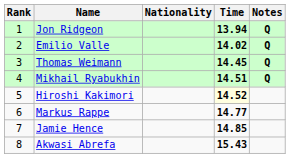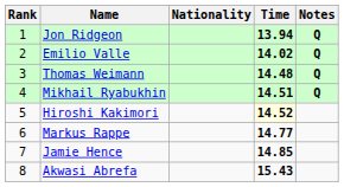 <table class="wikitable sortable" style="text-align:center">
 <tr>
 <th>Rank</th>
 <th>Name</th>
 <th>Nationality</th>
 <th>Time</th>
 <th>Notes</th>
 </tr>
 <tr bgcolor=ccffcc>
 <td>1</td>
 <td align=left><a href='#'>Jon Ridgeon</a></td>
 <td align=left></td>
 <td><strong>13.94</strong></td>
 <td><strong>Q</strong></td>
 </tr>
 <tr bgcolor=ccffcc>
 <td>2</td>
 <td align=left><a href='#'>Emilio Valle</a></td>
 <td align=left></td>
 <td><strong>14.02</strong></td>
 <td><strong>Q</strong></td>
 </tr>
 <tr bgcolor=ccffcc>
 <td>3</td>
 <td align=left><a href='#'>Thomas Weimann</a></td>
 <td align=left></td>
-<td><strong>14.45</strong></td>
+<td><strong>14.48</strong></td>
 <td><strong>Q</strong></td>
 </tr>
 <tr bgcolor=ccffcc>
 <td>4</td>
 <td align=left><a href='#'>Mikhail Ryabukhin</a></td>
 <td align=left></td>
 <td><strong>14.51</strong></td>
 <td><strong>Q</strong></td>
 </tr>
 <tr>
 <td>5</td>
 <td align=left><a href='#'>Hiroshi Kakimori</a></td>
 <td align=left></td>
 <td style="background: lightyellow;"><strong>14.52</strong></td>
 <td></td>
 </tr>
 <tr>
 <td>6</td>
 <td align=left><a href='#'>Markus Rappe</a></td>
 <td align=left></td>
 <td><strong>14.77</strong></td>
 <td></td>
 </tr>
 <tr>
 <td>7</td>
 <td align=left><a href='#'>Jamie Hence</a></td>
 <td align=left></td>
 <td><strong>14.85</strong></td>
 <td></td>
 </tr>
 <tr>
 <td>8</td>
 <td align=left><a href='#'>Akwasi Abrefa</a></td>
 <td align=left></td>
 <td><strong>15.43</strong></td>
 <td></td>
 </tr>
 </table>
